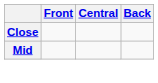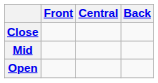 <table class="wikitable">
 <tr>
 <th></th>
 <th><a href='#'>Front</a></th>
 <th><a href='#'>Central</a></th>
 <th><a href='#'>Back</a></th>
 </tr>
 <tr style="text-align: center;">
 <th><a href='#'>Close</a></th>
 <td></td>
 <td></td>
 <td></td>
 </tr>
 <tr style="text-align: center;">
 <th><a href='#'>Mid</a></th>
 <td></td>
 <td></td>
 <td></td>
 </tr>
+<tr style="text-align: center;">
+<th><a href='#'>Open</a></th>
+<td></td>
+<td></td>
+<td></td>
+</tr>
 </table>
